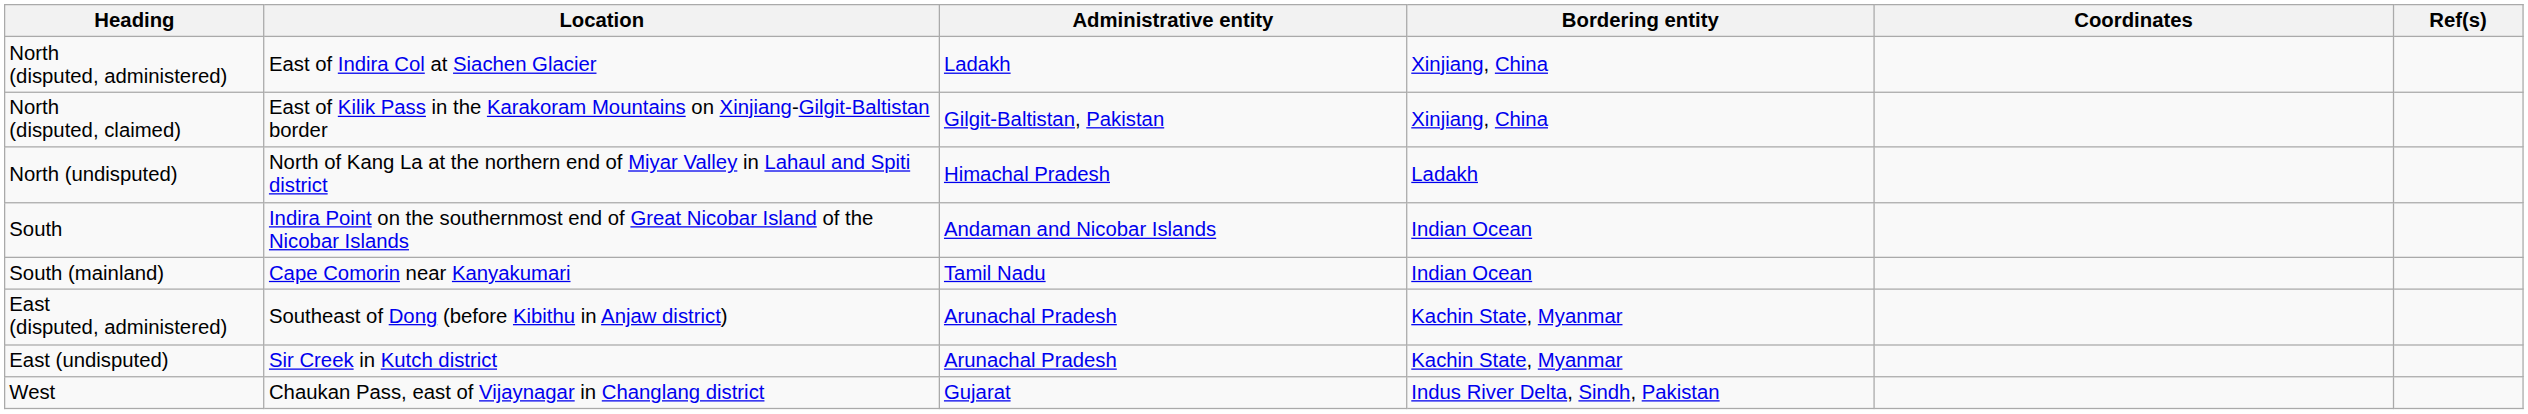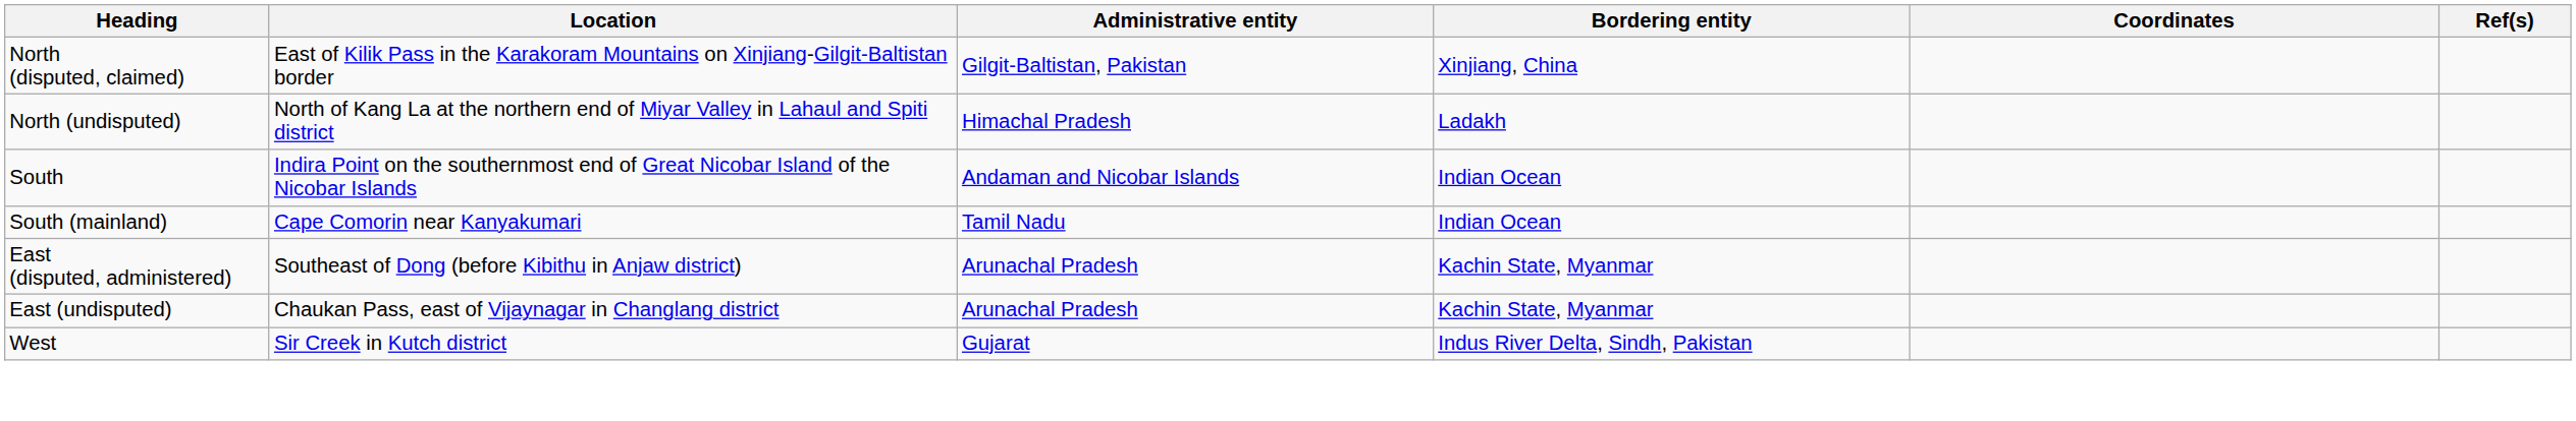 <table class="wikitable" width="100%">
 <tr>
 <th width="10%">Heading</th>
 <th width="26%">Location</th>
 <th width="18%">Administrative entity</th>
 <th width="18%">Bordering entity</th>
 <th width="20%" class="unsortable">Coordinates</th>
 <th width="5%"  class="unsortable">Ref(s)</th>
-</tr>
-<tr class="vcard">
-<td>North <br>(disputed, administered)</td>
-<td class="fn org">East of <a href='#'>Indira Col</a> at <a href='#'>Siachen Glacier</a></td>
-<td><a href='#'>Ladakh</a></td>
-<td><a href='#'>Xinjiang</a>, <a href='#'>China</a></td>
-<td></td>
-<td></td>
 </tr>
 <tr class="vcard">
 <td>North <br>(disputed, claimed)</td>
 <td class="fn org">East of <a href='#'>Kilik Pass</a> in the <a href='#'>Karakoram Mountains</a> on <a href='#'>Xinjiang</a>-<a href='#'>Gilgit-Baltistan</a> border</td>
 <td><a href='#'>Gilgit-Baltistan</a>, <a href='#'>Pakistan</a></td>
 <td><a href='#'>Xinjiang</a>, <a href='#'>China</a></td>
 <td></td>
 <td></td>
 </tr>
 <tr>
 <td>North (undisputed)</td>
 <td class="vcard">North of Kang La at the northern end of <a href='#'>Miyar Valley</a> in <a href='#'>Lahaul and Spiti district</a></td>
 <td><a href='#'>Himachal Pradesh</a></td>
 <td><a href='#'>Ladakh</a></td>
 <td></td>
 <td></td>
 </tr>
 <tr class="vcard">
 <td>South</td>
 <td class="fn org"><a href='#'>Indira Point</a> on the southernmost end of <a href='#'>Great Nicobar Island</a> of the <a href='#'>Nicobar Islands</a></td>
 <td><a href='#'>Andaman and Nicobar Islands</a></td>
 <td><a href='#'>Indian Ocean</a></td>
 <td></td>
 <td></td>
 </tr>
 <tr class="vcard">
 <td>South (mainland)</td>
 <td class="fn org"><a href='#'>Cape Comorin</a> near <a href='#'>Kanyakumari</a></td>
 <td><a href='#'>Tamil Nadu</a></td>
 <td><a href='#'>Indian Ocean</a></td>
 <td></td>
 <td></td>
 </tr>
 <tr class="vcard">
 <td>East <br>(disputed, administered)</td>
 <td class="fn org">Southeast of <a href='#'>Dong</a> (before <a href='#'>Kibithu</a> in <a href='#'>Anjaw district</a>)</td>
 <td><a href='#'>Arunachal Pradesh</a></td>
 <td><a href='#'>Kachin State</a>, <a href='#'>Myanmar</a></td>
 <td></td>
 <td></td>
 </tr>
 <tr class="vcard">
 <td>East (undisputed)</td>
-<td class="fn org"><a href='#'>Sir Creek</a> in <a href='#'>Kutch district</a></td>
+<td class="fn org">Chaukan Pass, east of <a href='#'>Vijaynagar</a> in <a href='#'>Changlang district</a></td>
 <td><a href='#'>Arunachal Pradesh</a></td>
 <td><a href='#'>Kachin State</a>, <a href='#'>Myanmar</a></td>
 <td></td>
 <td></td>
 </tr>
 <tr class="vcard">
 <td>West</td>
-<td class="fn org">Chaukan Pass, east of <a href='#'>Vijaynagar</a> in <a href='#'>Changlang district</a></td>
+<td class="fn org"><a href='#'>Sir Creek</a> in <a href='#'>Kutch district</a></td>
 <td><a href='#'>Gujarat</a></td>
 <td><a href='#'>Indus River Delta</a>, <a href='#'>Sindh</a>, <a href='#'>Pakistan</a></td>
 <td></td>
 <td></td>
 </tr>
 </table>
